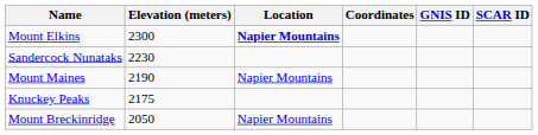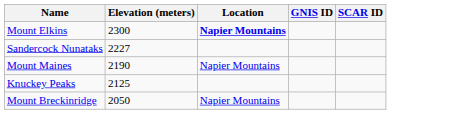 <table class="wikitable sortable">
 <tr>
 <th>Name</th>
 <th>Elevation (meters)</th>
 <th>Location</th>
-<th>Coordinates</th>
 <th><a href='#'>GNIS</a> ID</th>
 <th><a href='#'>SCAR</a> ID</th>
 </tr>
 <tr>
 <td><a href='#'>Mount Elkins</a></td>
 <td>2300</td>
 <td><strong><a href='#'>Napier Mountains</a></strong></td>
 <td></td>
 <td></td>
-<td></td>
 </tr>
 <tr>
 <td><a href='#'>Sandercock Nunataks</a></td>
-<td>2230</td>
-<td></td>
+<td>2227</td>
 <td></td>
 <td></td>
 <td></td>
 </tr>
 <tr>
 <td><a href='#'>Mount Maines</a></td>
 <td>2190</td>
 <td><a href='#'>Napier Mountains</a></td>
 <td></td>
 <td></td>
-<td></td>
 </tr>
 <tr>
 <td><a href='#'>Knuckey Peaks</a></td>
-<td>2175</td>
-<td></td>
+<td>2125</td>
 <td></td>
 <td></td>
 <td></td>
 </tr>
 <tr>
 <td><a href='#'>Mount Breckinridge</a></td>
 <td>2050</td>
 <td><a href='#'>Napier Mountains</a></td>
 <td></td>
 <td></td>
-<td></td>
 </tr>
 </table>
